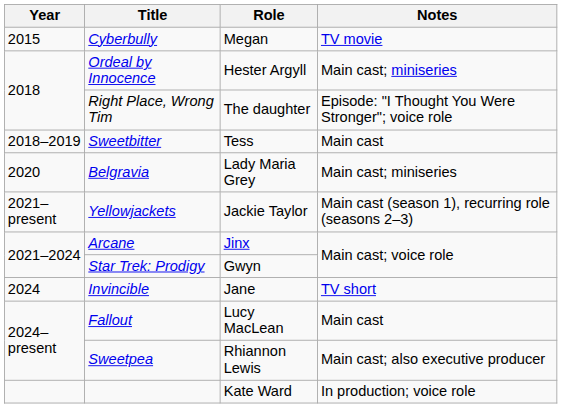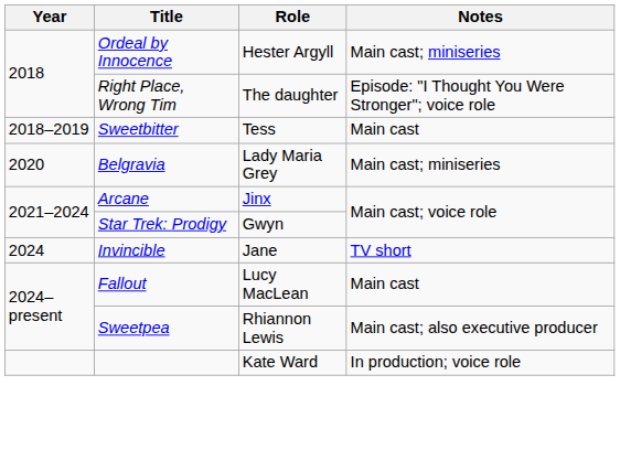 <table class = "wikitable sortable">
 <tr>
 <th>Year</th>
 <th>Title</th>
 <th>Role</th>
 <th class = "unsortable">Notes</th>
-</tr>
-<tr>
-<td>2015</td>
-<td><em><a href='#'>Cyberbully</a></em></td>
-<td>Megan</td>
-<td><a href='#'>TV movie</a></td>
 </tr>
 <tr>
 <td rowspan="2">2018</td>
 <td><em><a href='#'>Ordeal by Innocence</a></em></td>
 <td>Hester Argyll</td>
 <td>Main cast; <a href='#'>miniseries</a></td>
 </tr>
 <tr>
 <td><em>Right Place, Wrong Tim</em></td>
 <td>The daughter</td>
 <td>Episode: "I Thought You Were Stronger"; voice role</td>
 </tr>
 <tr>
 <td>2018–2019</td>
 <td><em><a href='#'>Sweetbitter</a></em></td>
 <td>Tess</td>
 <td>Main cast</td>
 </tr>
 <tr>
 <td>2020</td>
 <td><em><a href='#'>Belgravia</a></em></td>
 <td>Lady Maria Grey</td>
 <td>Main cast; miniseries</td>
-</tr>
-<tr>
-<td>2021–present</td>
-<td><em><a href='#'>Yellowjackets</a></em></td>
-<td>Jackie Taylor</td>
-<td>Main cast (season 1), recurring role (seasons 2–3)</td>
 </tr>
 <tr>
 <td rowspan="2">2021–2024</td>
 <td><em><a href='#'>Arcane</a></em></td>
 <td><a href='#'>Jinx</a></td>
 <td rowspan="2">Main cast; voice role</td>
 </tr>
 <tr>
 <td><em><a href='#'>Star Trek: Prodigy</a></em></td>
 <td>Gwyn</td>
 </tr>
 <tr>
 <td>2024</td>
 <td><em><a href='#'>Invincible</a></em></td>
 <td>Jane</td>
 <td><a href='#'>TV short</a></td>
 </tr>
 <tr>
 <td rowspan="2">2024–present</td>
 <td><em><a href='#'>Fallout</a></em></td>
 <td>Lucy MacLean</td>
 <td>Main cast</td>
 </tr>
 <tr>
 <td><em><a href='#'>Sweetpea</a></em></td>
 <td>Rhiannon Lewis</td>
 <td>Main cast; also executive producer</td>
 </tr>
 <tr>
 <td></td>
 <td></td>
 <td>Kate Ward</td>
 <td>In production; voice role</td>
 </tr>
 </table>
